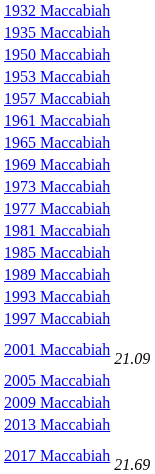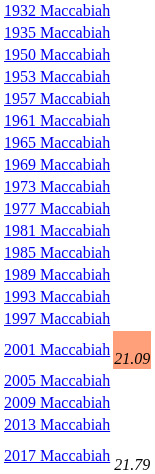 <table>
 <tr valign="top">
 <td><a href='#'>1932 Maccabiah</a></td>
 <td></td>
 <td></td>
 <td></td>
 </tr>
 <tr>
 <td><a href='#'>1935 Maccabiah</a></td>
 <td></td>
 <td></td>
 <td></td>
 </tr>
 <tr>
 <td><a href='#'>1950 Maccabiah</a></td>
 <td></td>
 <td></td>
 <td></td>
 </tr>
 <tr>
 <td><a href='#'>1953 Maccabiah</a></td>
 <td></td>
 <td></td>
 <td></td>
 </tr>
 <tr>
 <td><a href='#'>1957 Maccabiah</a></td>
 <td><br><em></em></td>
 <td></td>
 <td></td>
 </tr>
 <tr>
 <td><a href='#'>1961 Maccabiah</a></td>
 <td></td>
 <td></td>
 <td></td>
 </tr>
 <tr>
 <td><a href='#'>1965 Maccabiah</a></td>
 <td></td>
 <td></td>
 <td></td>
 </tr>
 <tr>
 <td><a href='#'>1969 Maccabiah</a></td>
 <td></td>
 <td></td>
 <td></td>
 </tr>
 <tr>
 <td><a href='#'>1973 Maccabiah</a></td>
 <td></td>
 <td></td>
 <td></td>
 </tr>
 <tr>
 <td><a href='#'>1977 Maccabiah</a></td>
 <td></td>
 <td></td>
 <td></td>
 </tr>
 <tr>
 <td><a href='#'>1981 Maccabiah</a></td>
 <td></td>
 <td></td>
 <td></td>
 </tr>
 <tr>
 <td><a href='#'>1985 Maccabiah</a></td>
 <td></td>
 <td></td>
 <td></td>
 </tr>
 <tr>
 <td><a href='#'>1989 Maccabiah</a></td>
 <td></td>
 <td></td>
 <td></td>
 </tr>
 <tr>
 <td><a href='#'>1993 Maccabiah</a></td>
 <td></td>
 <td></td>
 <td></td>
 </tr>
 <tr>
 <td><a href='#'>1997 Maccabiah</a></td>
 <td></td>
 <td></td>
 <td></td>
 </tr>
 <tr>
 <td><a href='#'>2001 Maccabiah</a></td>
-<td><br><em>21.09 </em></td>
+<td style="background: lightsalmon;"><br><em>21.09 </em></td>
 <td></td>
 <td></td>
 </tr>
 <tr>
 <td><a href='#'>2005 Maccabiah</a></td>
 <td></td>
 <td></td>
 <td></td>
 </tr>
 <tr>
 <td><a href='#'>2009 Maccabiah</a></td>
 <td></td>
 <td></td>
 <td></td>
 </tr>
 <tr>
 <td><a href='#'>2013 Maccabiah</a></td>
 <td></td>
 <td></td>
 <td></td>
 </tr>
 <tr>
 <td><a href='#'>2017 Maccabiah</a></td>
-<td><br><em>21.69</em></td>
+<td><br><em>21.79</em></td>
 <td></td>
 <td></td>
 </tr>
 </table>
